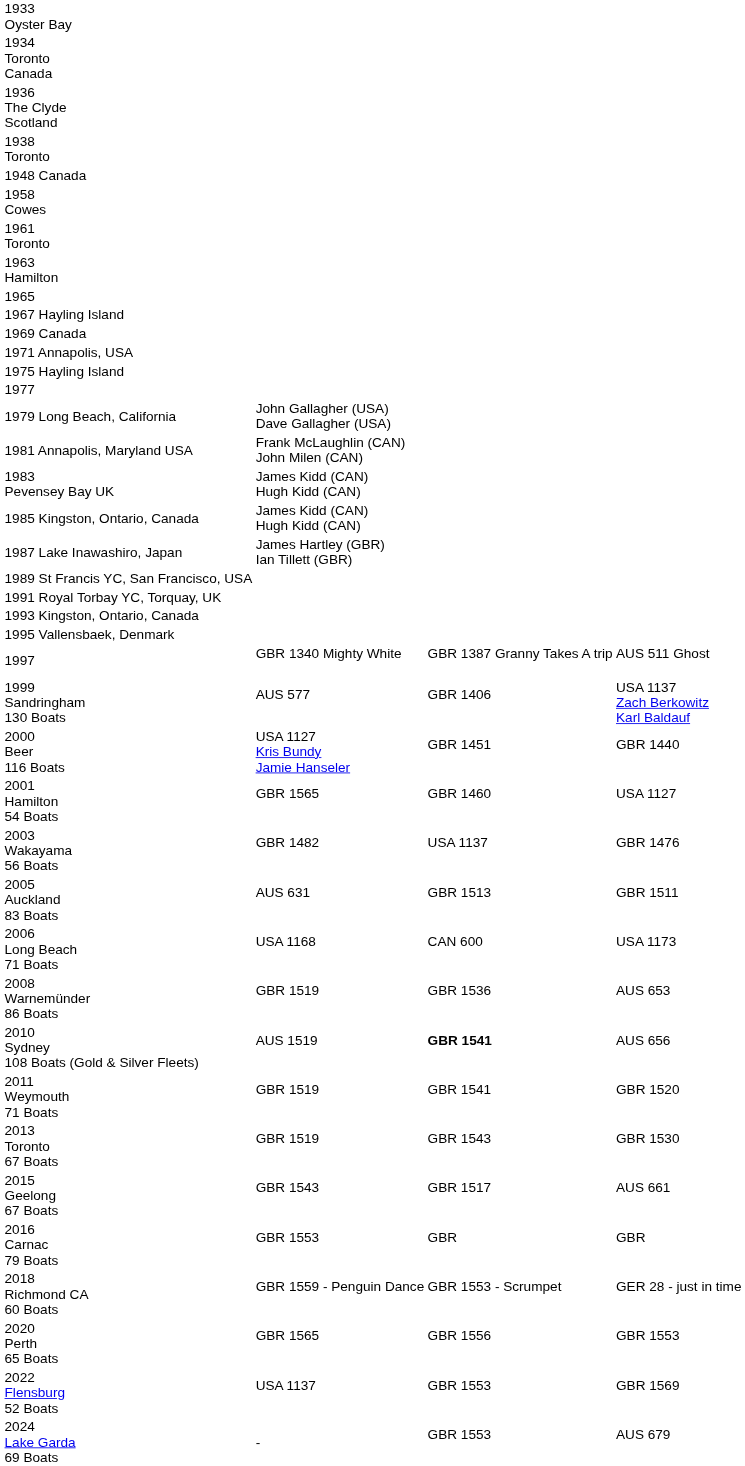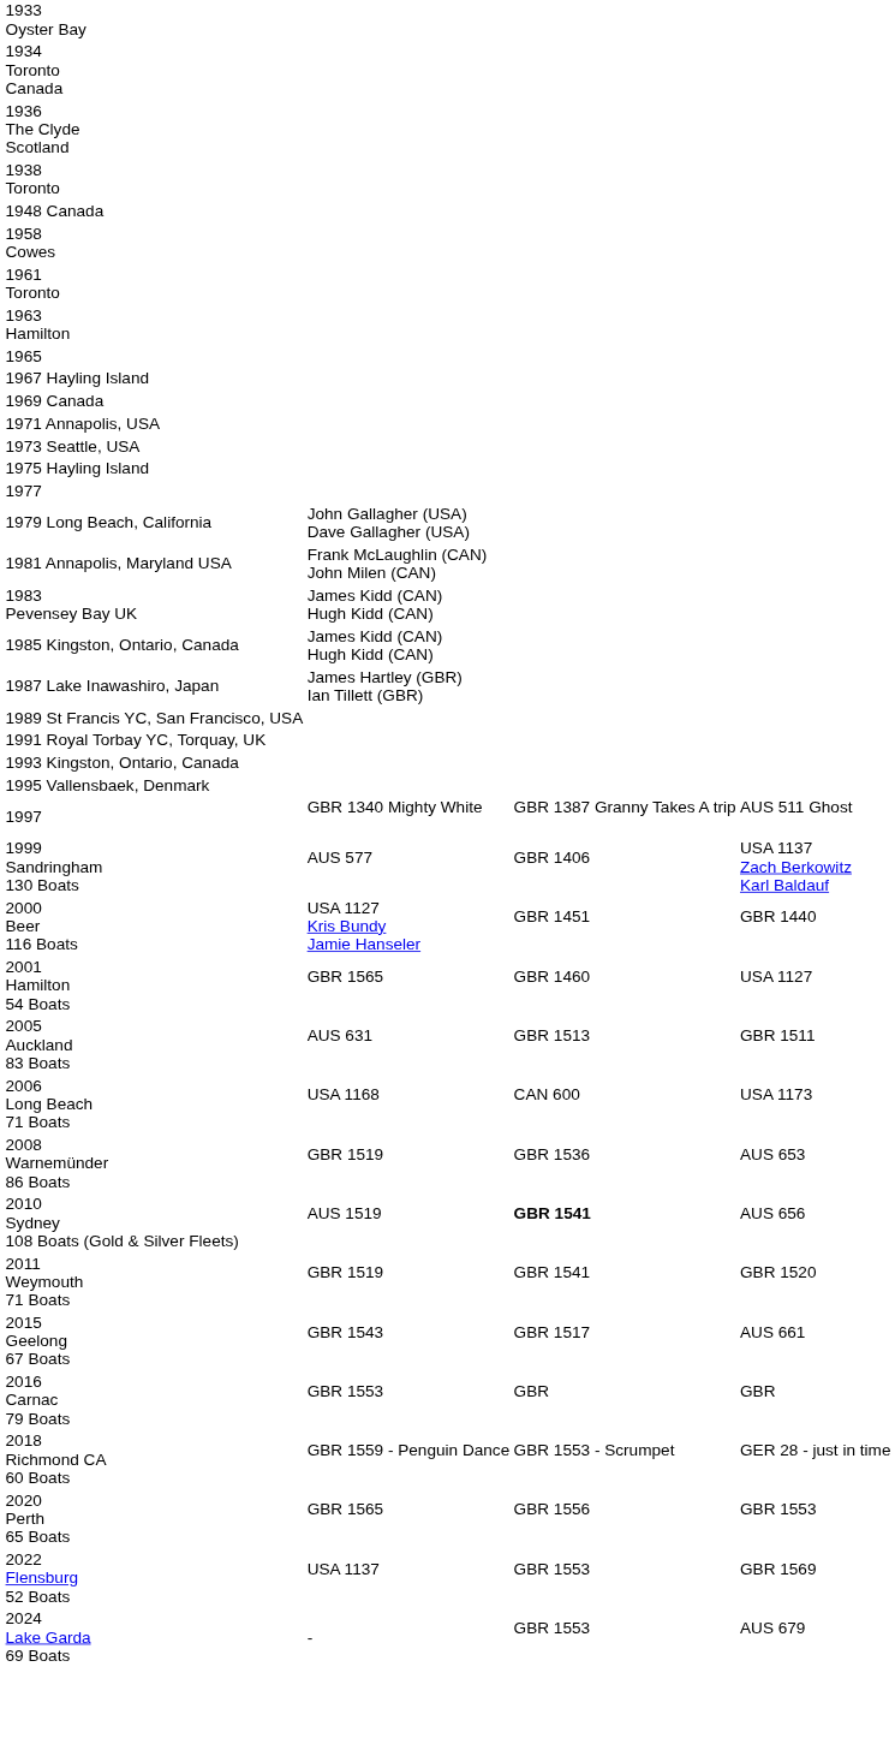 <table>
 <tr>
 <td>1933<br>Oyster Bay</td>
 <td></td>
 <td></td>
 <td></td>
 <td></td>
 </tr>
 <tr>
 <td>1934<br>Toronto<br>Canada</td>
 <td></td>
 <td></td>
 <td></td>
 <td></td>
 </tr>
 <tr>
 <td>1936<br>The Clyde<br>Scotland</td>
 <td></td>
 <td></td>
 <td></td>
 <td></td>
 </tr>
 <tr>
 <td>1938<br>Toronto<br></td>
 <td></td>
 <td></td>
 <td></td>
 <td></td>
 </tr>
 <tr>
 <td>1948 Canada</td>
 <td></td>
 <td></td>
 <td></td>
 <td></td>
 </tr>
 <tr>
 <td>1958<br>Cowes<br></td>
 <td></td>
 <td></td>
 <td></td>
 <td></td>
 </tr>
 <tr>
 <td>1961<br>Toronto<br></td>
 <td></td>
 <td></td>
 <td></td>
 <td></td>
 </tr>
 <tr>
 <td>1963<br>Hamilton<br></td>
 <td></td>
 <td></td>
 <td></td>
 <td></td>
 </tr>
 <tr>
 <td>1965<br></td>
 <td></td>
 <td></td>
 <td></td>
 <td></td>
 </tr>
 <tr>
 <td>1967 Hayling Island<br></td>
 <td></td>
 <td></td>
 <td></td>
 <td></td>
 </tr>
 <tr>
 <td>1969 Canada</td>
 <td></td>
 <td></td>
 <td></td>
 <td></td>
 </tr>
 <tr>
 <td>1971 Annapolis, USA</td>
+<td></td>
+<td></td>
+<td></td>
+<td></td>
+</tr>
+<tr>
+<td>1973 Seattle, USA</td>
 <td></td>
 <td></td>
 <td></td>
 <td></td>
 </tr>
 <tr>
 <td>1975 Hayling Island<br></td>
 <td></td>
 <td></td>
 <td></td>
 <td></td>
 </tr>
 <tr>
 <td>1977<br></td>
 <td></td>
 <td></td>
 <td></td>
 <td></td>
 </tr>
 <tr>
 <td>1979 Long Beach, California</td>
 <td>John Gallagher (USA) <br> Dave Gallagher (USA)</td>
 <td></td>
 <td></td>
 <td></td>
 </tr>
 <tr>
 <td>1981 Annapolis, Maryland USA</td>
 <td>Frank McLaughlin (CAN) <br> John Milen (CAN)</td>
 <td></td>
 <td></td>
 <td></td>
 </tr>
 <tr>
 <td>1983<br>Pevensey Bay UK</td>
 <td>James Kidd (CAN) <br> Hugh Kidd (CAN)</td>
 <td></td>
 <td></td>
 <td></td>
 </tr>
 <tr>
 <td>1985 Kingston, Ontario, Canada</td>
 <td>James Kidd (CAN) <br> Hugh Kidd (CAN)</td>
 <td></td>
 <td></td>
 <td></td>
 </tr>
 <tr>
 <td>1987 Lake Inawashiro, Japan</td>
 <td>James Hartley (GBR) <br> Ian Tillett (GBR)</td>
 <td></td>
 <td></td>
 <td></td>
 </tr>
 <tr>
 <td>1989 St Francis YC, San Francisco, USA</td>
 <td> <br> </td>
 <td></td>
 <td></td>
 <td></td>
 </tr>
 <tr>
 <td>1991 Royal Torbay YC, Torquay, UK</td>
 <td> <br> </td>
 <td></td>
 <td></td>
 <td></td>
 </tr>
 <tr>
 <td>1993 Kingston, Ontario, Canada</td>
 <td> <br> </td>
 <td></td>
 <td></td>
 <td></td>
 </tr>
 <tr>
 <td>1995 Vallensbaek, Denmark</td>
 <td> <br> </td>
 <td></td>
 <td></td>
 <td></td>
 </tr>
 <tr>
 <td>1997</td>
 <td>GBR 1340 Mighty White<br><br></td>
 <td>GBR 1387 Granny Takes A trip<br><br></td>
 <td>AUS 511 Ghost<br><br></td>
 <td></td>
 </tr>
 <tr>
 <td>1999 <br> Sandringham<br>130 Boats</td>
 <td>AUS 577<br><br></td>
 <td>GBR 1406<br><br></td>
 <td>USA 1137<br><a href='#'>Zach Berkowitz</a><br><a href='#'>Karl Baldauf</a></td>
 <td></td>
 </tr>
 <tr>
 <td>2000 <br> Beer<br>116 Boats</td>
 <td>USA 1127 <br><a href='#'>Kris Bundy</a><br><a href='#'>Jamie Hanseler</a></td>
 <td>GBR 1451 <br><br></td>
 <td>GBR 1440 <br><br></td>
 <td></td>
 </tr>
 <tr>
 <td>2001 <br>Hamilton<br>54 Boats</td>
 <td>GBR 1565<br><br></td>
 <td>GBR 1460<br><br></td>
 <td>USA 1127<br><br></td>
 <td></td>
 </tr>
 <tr>
-<td>2003  <br>Wakayama<br>56 Boats</td>
-<td>GBR 1482<br><br></td>
-<td>USA 1137<br><br></td>
-<td>GBR 1476<br><br></td>
-<td></td>
-</tr>
-<tr>
 <td>2005 <br>Auckland<br>83 Boats</td>
 <td>AUS 631<br><br></td>
 <td>GBR 1513<br><br></td>
 <td>GBR 1511<br><br></td>
 <td></td>
 </tr>
 <tr>
 <td>2006 <br>Long Beach<br>71 Boats</td>
 <td>USA 1168<br><br></td>
 <td>CAN 600<br><br></td>
 <td>USA 1173<br><br></td>
 <td></td>
 </tr>
 <tr>
 <td>2008 <br>Warnemünder<br>86 Boats</td>
 <td>GBR 1519<br><br></td>
 <td>GBR 1536<br><br></td>
 <td>AUS 653 <br><br></td>
 <td></td>
 </tr>
 <tr>
 <td>2010 <br>Sydney<br>108 Boats (Gold & Silver Fleets)</td>
 <td>AUS 1519<br><br></td>
 <td><strong>GBR 1541<br><br></strong></td>
 <td>AUS 656 <br><br></td>
 <td></td>
 </tr>
 <tr>
 <td>2011 <br>Weymouth<br>71 Boats</td>
 <td>GBR 1519<br><br></td>
 <td>GBR 1541<br><br></td>
 <td>GBR 1520<br><br></td>
-<td></td>
-</tr>
-<tr>
-<td>2013 <br>Toronto<br>67 Boats</td>
-<td>GBR 1519<br><br></td>
-<td>GBR 1543<br><br></td>
-<td>GBR 1530<br><br></td>
 <td></td>
 </tr>
 <tr>
 <td>2015 <br>Geelong<br>67 Boats</td>
 <td>GBR 1543<br><br></td>
 <td>GBR 1517<br><br></td>
 <td>AUS 661 <br><br></td>
 <td></td>
 </tr>
 <tr>
 <td>2016 <br>Carnac<br>79 Boats</td>
 <td>GBR 1553<br><br></td>
 <td>GBR<br><br></td>
 <td>GBR<br><br></td>
 <td></td>
 </tr>
 <tr>
 <td>2018 <br>Richmond CA <br>60 Boats</td>
 <td>GBR 1559 - Penguin Dance<br><br></td>
 <td>GBR 1553 - Scrumpet<br><br></td>
 <td>GER 28 - just in time<br><br></td>
 <td></td>
 </tr>
 <tr>
 <td>2020 <br>Perth<br>65 Boats</td>
 <td>GBR 1565<br><br></td>
 <td>GBR 1556<br><br></td>
 <td>GBR 1553<br><br></td>
 <td></td>
 </tr>
 <tr>
 <td>2022 <br><a href='#'>Flensburg</a><br>52 Boats</td>
 <td>USA 1137<br><br></td>
 <td>GBR 1553<br><br></td>
 <td>GBR 1569<br><br></td>
 <td></td>
 </tr>
 <tr>
 <td>2024 <br><a href='#'>Lake Garda</a><br>69 Boats</td>
 <td GBR 1569>-</td>
 <td>GBR 1553<br><br></td>
 <td>AUS 679<br><br></td>
 <td></td>
 </tr>
 </table>
